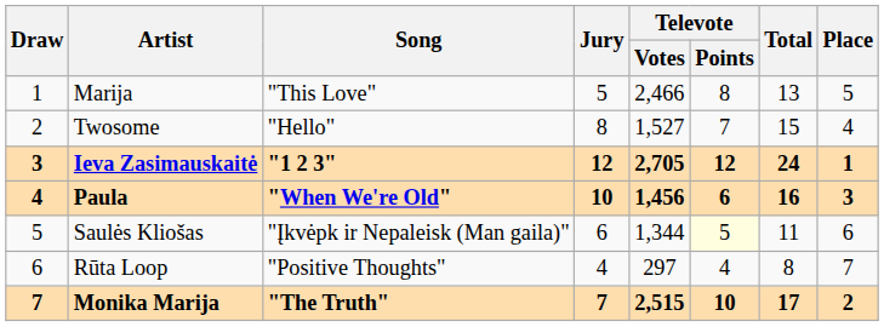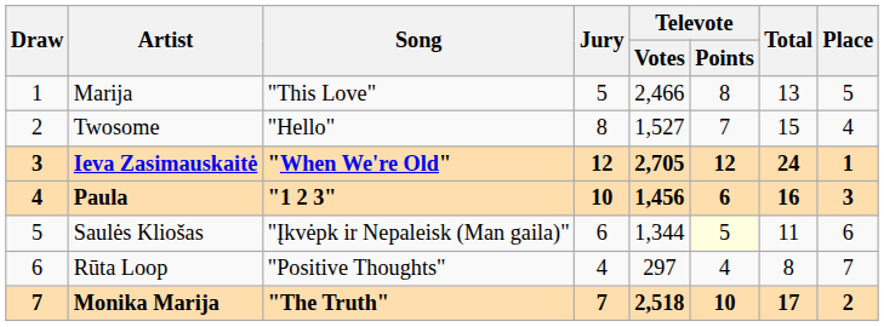 <table class="sortable wikitable" style="margin: 1em auto 1em auto; text-align:center">
 <tr>
 <th rowspan="2">Draw</th>
 <th rowspan="2">Artist</th>
 <th rowspan="2">Song</th>
 <th rowspan="2">Jury</th>
 <th colspan="2">Televote</th>
 <th rowspan="2">Total</th>
 <th rowspan="2">Place</th>
 </tr>
 <tr>
 <th>Votes</th>
 <th>Points</th>
 </tr>
 <tr>
 <td>1</td>
 <td align="left">Marija</td>
 <td align="left">"This Love"</td>
 <td>5</td>
 <td>2,466</td>
 <td>8</td>
 <td>13</td>
 <td>5</td>
 </tr>
 <tr>
 <td>2</td>
 <td align="left">Twosome</td>
 <td align="left">"Hello"</td>
 <td>8</td>
 <td>1,527</td>
 <td>7</td>
 <td>15</td>
 <td>4</td>
 </tr>
 <tr style="font-weight:bold; background:#FFDEAD;">
 <td>3</td>
 <td align="left"><a href='#'>Ieva Zasimauskaitė</a></td>
-<td align="left">"1 2 3"</td>
+<td align="left">"<a href='#'>When We're Old</a>"</td>
 <td>12</td>
 <td>2,705</td>
 <td>12</td>
 <td>24</td>
 <td>1</td>
 </tr>
 <tr style="font-weight:bold; background:#FFDEAD;">
 <td>4</td>
 <td align="left">Paula</td>
-<td align="left">"<a href='#'>When We're Old</a>"</td>
+<td align="left">"1 2 3"</td>
 <td>10</td>
 <td>1,456</td>
 <td>6</td>
 <td>16</td>
 <td>3</td>
 </tr>
 <tr>
 <td>5</td>
 <td align="left">Saulės Kliošas</td>
 <td align="left">"Įkvėpk ir Nepaleisk (Man gaila)"</td>
 <td>6</td>
 <td>1,344</td>
 <td style="background: lightyellow;">5</td>
 <td>11</td>
 <td>6</td>
 </tr>
 <tr>
 <td>6</td>
 <td align="left">Rūta Loop</td>
 <td align="left">"Positive Thoughts"</td>
 <td>4</td>
 <td>297</td>
 <td>4</td>
 <td>8</td>
 <td>7</td>
 </tr>
 <tr style="font-weight:bold; background:#FFDEAD;">
 <td>7</td>
 <td align="left">Monika Marija</td>
 <td align="left">"The Truth"</td>
 <td>7</td>
-<td>2,515</td>
+<td>2,518</td>
 <td>10</td>
 <td>17</td>
 <td>2</td>
 </tr>
 </table>
